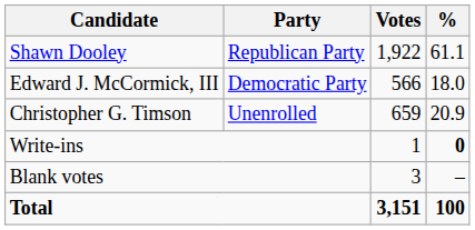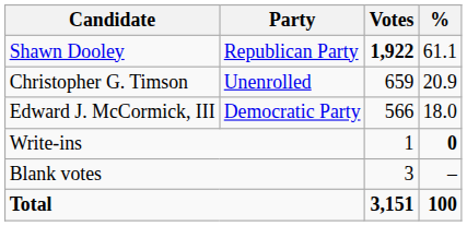 <table class=wikitable style=text-align:right>
 <tr>
 <th>Candidate</th>
 <th>Party</th>
 <th>Votes</th>
 <th>%</th>
 </tr>
 <tr>
 <td align=left><a href='#'>Shawn Dooley</a></td>
 <td align=left><a href='#'>Republican Party</a></td>
-<td>1,922</td>
+<td><strong>1,922</strong></td>
 <td>61.1</td>
+</tr>
+<tr>
+<td align=left>Christopher G. Timson</td>
+<td align=left><a href='#'>Unenrolled</a></td>
+<td>659</td>
+<td>20.9</td>
 </tr>
 <tr>
 <td align=left>Edward J. McCormick, III</td>
 <td align=left><a href='#'>Democratic Party</a></td>
 <td>566</td>
 <td>18.0</td>
-</tr>
-<tr>
-<td align=left>Christopher G. Timson</td>
-<td align=left><a href='#'>Unenrolled</a></td>
-<td>659</td>
-<td>20.9</td>
 </tr>
 <tr>
 <td align=left colspan=2>Write-ins</td>
 <td>1</td>
 <td><strong>0</strong></td>
 </tr>
 <tr>
 <td align=left colspan=2>Blank votes</td>
 <td>3</td>
 <td>–</td>
 </tr>
 <tr>
 <td align=left colspan=2><strong>Total</strong></td>
 <td><strong>3,151</strong></td>
 <td><strong>100</strong></td>
 </tr>
 </table>
